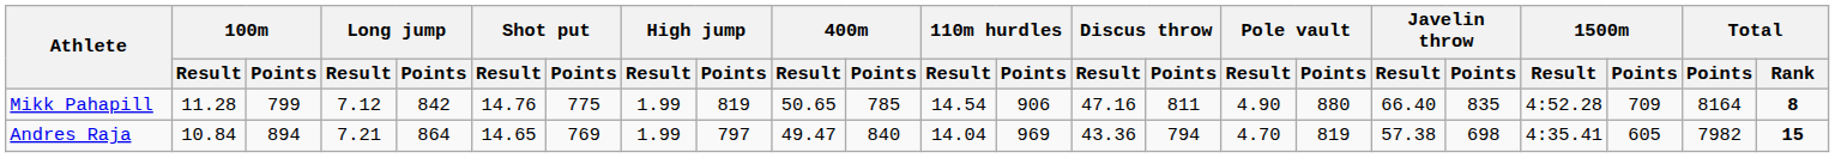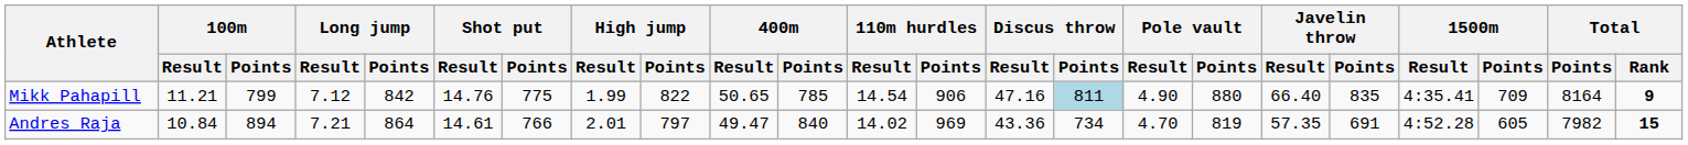 <table class="wikitable" style="font-size:90%;text-align:center;">
 <tr>
 <th rowspan="2" width="100">Athlete</th>
 <th colspan="2" width="80">100m</th>
 <th colspan="2" width="80">Long jump</th>
 <th colspan="2" width="80">Shot put</th>
 <th colspan="2" width="80">High jump</th>
 <th colspan="2" width="80">400m</th>
 <th colspan="2" width="80">110m hurdles</th>
 <th colspan="2" width="80">Discus throw</th>
 <th colspan="2" width="80">Pole vault</th>
 <th colspan="2" width="80">Javelin throw</th>
 <th colspan="2" width="80">1500m</th>
 <th colspan="2" width="80">Total</th>
 </tr>
 <tr>
 <th width="40">Result</th>
 <th width="40">Points</th>
 <th width="40">Result</th>
 <th width="40">Points</th>
 <th width="40">Result</th>
 <th width="40">Points</th>
 <th width="40">Result</th>
 <th width="40">Points</th>
 <th width="40">Result</th>
 <th width="40">Points</th>
 <th width="40">Result</th>
 <th width="40">Points</th>
 <th width="40">Result</th>
 <th width="40">Points</th>
 <th width="40">Result</th>
 <th width="40">Points</th>
 <th width="40">Result</th>
 <th width="40">Points</th>
 <th width="40">Result</th>
 <th width="40">Points</th>
 <th width="40">Points</th>
 <th width="40">Rank</th>
 </tr>
 <tr>
 <td align="left"><a href='#'>Mikk Pahapill</a></td>
-<td>11.28</td>
+<td>11.21</td>
 <td>799</td>
 <td>7.12</td>
 <td>842</td>
 <td>14.76</td>
 <td>775</td>
 <td>1.99</td>
-<td>819</td>
+<td>822</td>
 <td>50.65</td>
 <td>785</td>
 <td>14.54</td>
 <td>906</td>
 <td>47.16</td>
-<td>811</td>
+<td style="background: lightblue;">811</td>
 <td>4.90</td>
 <td>880</td>
 <td>66.40</td>
 <td>835</td>
-<td>4:52.28</td>
+<td>4:35.41</td>
 <td>709</td>
 <td>8164</td>
-<td><strong>8</strong></td>
+<td><strong>9</strong></td>
 </tr>
 <tr>
 <td align="left"><a href='#'>Andres Raja</a></td>
 <td>10.84</td>
 <td>894</td>
 <td>7.21</td>
 <td>864</td>
-<td>14.65</td>
-<td>769</td>
-<td>1.99</td>
+<td>14.61</td>
+<td>766</td>
+<td>2.01</td>
 <td>797</td>
 <td>49.47</td>
 <td>840</td>
-<td>14.04</td>
+<td>14.02</td>
 <td>969</td>
 <td>43.36</td>
-<td>794</td>
+<td>734</td>
 <td>4.70</td>
 <td>819</td>
-<td>57.38</td>
-<td>698</td>
-<td>4:35.41</td>
+<td>57.35</td>
+<td>691</td>
+<td>4:52.28</td>
 <td>605</td>
 <td>7982</td>
 <td><strong>15</strong></td>
 </tr>
 </table>
